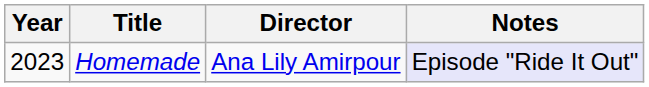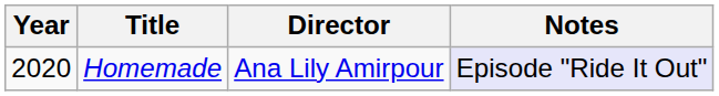 <table class="wikitable">
 <tr>
 <th>Year</th>
 <th>Title</th>
 <th>Director</th>
 <th>Notes</th>
 </tr>
 <tr>
-<td>2023</td>
+<td>2020</td>
 <td><em><a href='#'>Homemade</a></em></td>
 <td><a href='#'>Ana Lily Amirpour</a></td>
 <td style="background: lavender;">Episode "Ride It Out"</td>
 </tr>
 </table>
